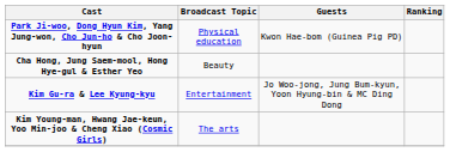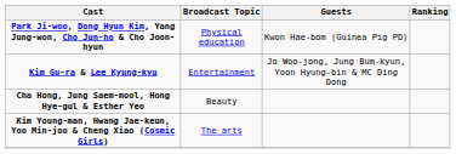 <table class="wikitable" style="font-size:90%;">
 <tr>
 <th>Cast</th>
 <th>Broadcast Topic</th>
 <th>Guests</th>
 <th>Ranking</th>
 </tr>
 <tr align="center">
 <td><strong><a href='#'>Park Ji-woo</a>, <a href='#'>Dong Hyun Kim</a>, Yang Jung-won, <a href='#'>Cho Jun-ho</a> & Cho Joon-hyun</strong></td>
 <td><a href='#'>Physical education</a></td>
 <td>Kwon Hae-bom (Guinea Pig PD)</td>
 <td></td>
 </tr>
 <tr align="center">
+<td><strong><a href='#'>Kim Gu-ra</a> & <a href='#'>Lee Kyung-kyu</a></strong></td>
+<td><a href='#'>Entertainment</a></td>
+<td>Jo Woo-jong, Jung Bum-kyun, Yoon Hyung-bin & MC Ding Dong</td>
+<td></td>
+</tr>
+<tr align="center">
 <td><strong>Cha Hong, Jung Saem-mool, Hong Hye-gul & Esther Yeo</strong></td>
 <td>Beauty</td>
 <td></td>
-<td></td>
-</tr>
-<tr align="center">
-<td><strong><a href='#'>Kim Gu-ra</a> & <a href='#'>Lee Kyung-kyu</a></strong></td>
-<td><a href='#'>Entertainment</a></td>
-<td>Jo Woo-jong, Jung Bum-kyun, Yoon Hyung-bin & MC Ding Dong</td>
 <td></td>
 </tr>
 <tr align="center">
 <td><strong>Kim Young-man, Hwang Jae-keun, Yoo Min-joo & Cheng Xiao (<a href='#'>Cosmic Girls</a>)</strong></td>
 <td><a href='#'>The arts</a></td>
 <td></td>
 <td></td>
 </tr>
 <tr>
 </tr>
 </table>
